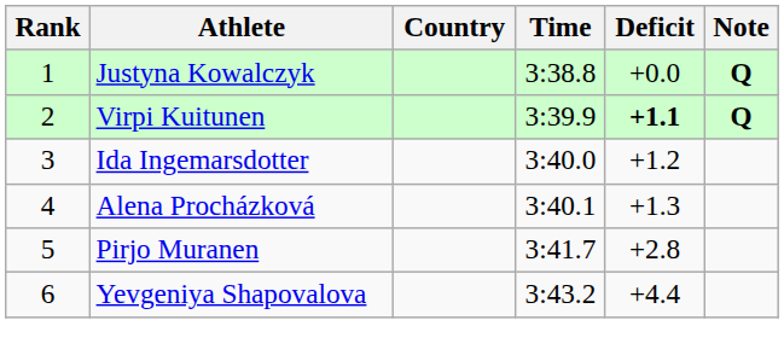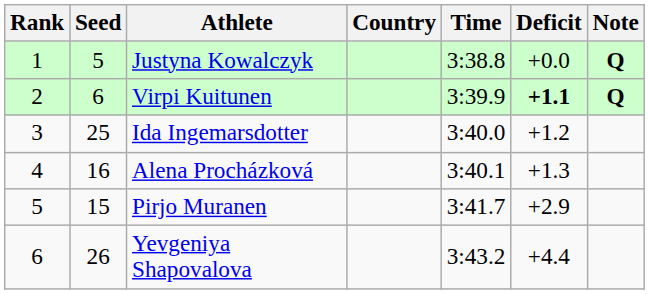 <table class="wikitable sortable" style="text-align:center" width=50%>
 <tr>
 <th>Rank</th>
+<th>Seed</th>
 <th>Athlete</th>
 <th>Country</th>
 <th>Time</th>
 <th>Deficit</th>
 <th>Note</th>
 </tr>
 <tr bgcolor="#ccffcc">
 <td>1</td>
+<td>5</td>
 <td align="left"><a href='#'>Justyna Kowalczyk</a></td>
 <td align="left"></td>
 <td>3:38.8</td>
 <td>+0.0</td>
 <td><strong>Q</strong></td>
 </tr>
 <tr bgcolor="#ccffcc">
 <td>2</td>
+<td>6</td>
 <td align="left"><a href='#'>Virpi Kuitunen</a></td>
 <td align="left"></td>
 <td>3:39.9</td>
 <td><strong>+1.1</strong></td>
 <td><strong>Q</strong></td>
 </tr>
 <tr>
 <td>3</td>
+<td>25</td>
 <td align="left"><a href='#'>Ida Ingemarsdotter</a></td>
 <td align="left"></td>
 <td>3:40.0</td>
 <td>+1.2</td>
 <td></td>
 </tr>
 <tr>
 <td>4</td>
+<td>16</td>
 <td align="left"><a href='#'>Alena Procházková</a></td>
 <td align="left"></td>
 <td>3:40.1</td>
 <td>+1.3</td>
 <td></td>
 </tr>
 <tr>
 <td>5</td>
+<td>15</td>
 <td align="left"><a href='#'>Pirjo Muranen</a></td>
 <td align="left"></td>
 <td>3:41.7</td>
-<td>+2.8</td>
+<td>+2.9</td>
 <td></td>
 </tr>
 <tr>
 <td>6</td>
+<td>26</td>
 <td align="left"><a href='#'>Yevgeniya Shapovalova</a></td>
 <td align="left"></td>
 <td>3:43.2</td>
 <td>+4.4</td>
 <td></td>
 </tr>
 </table>
